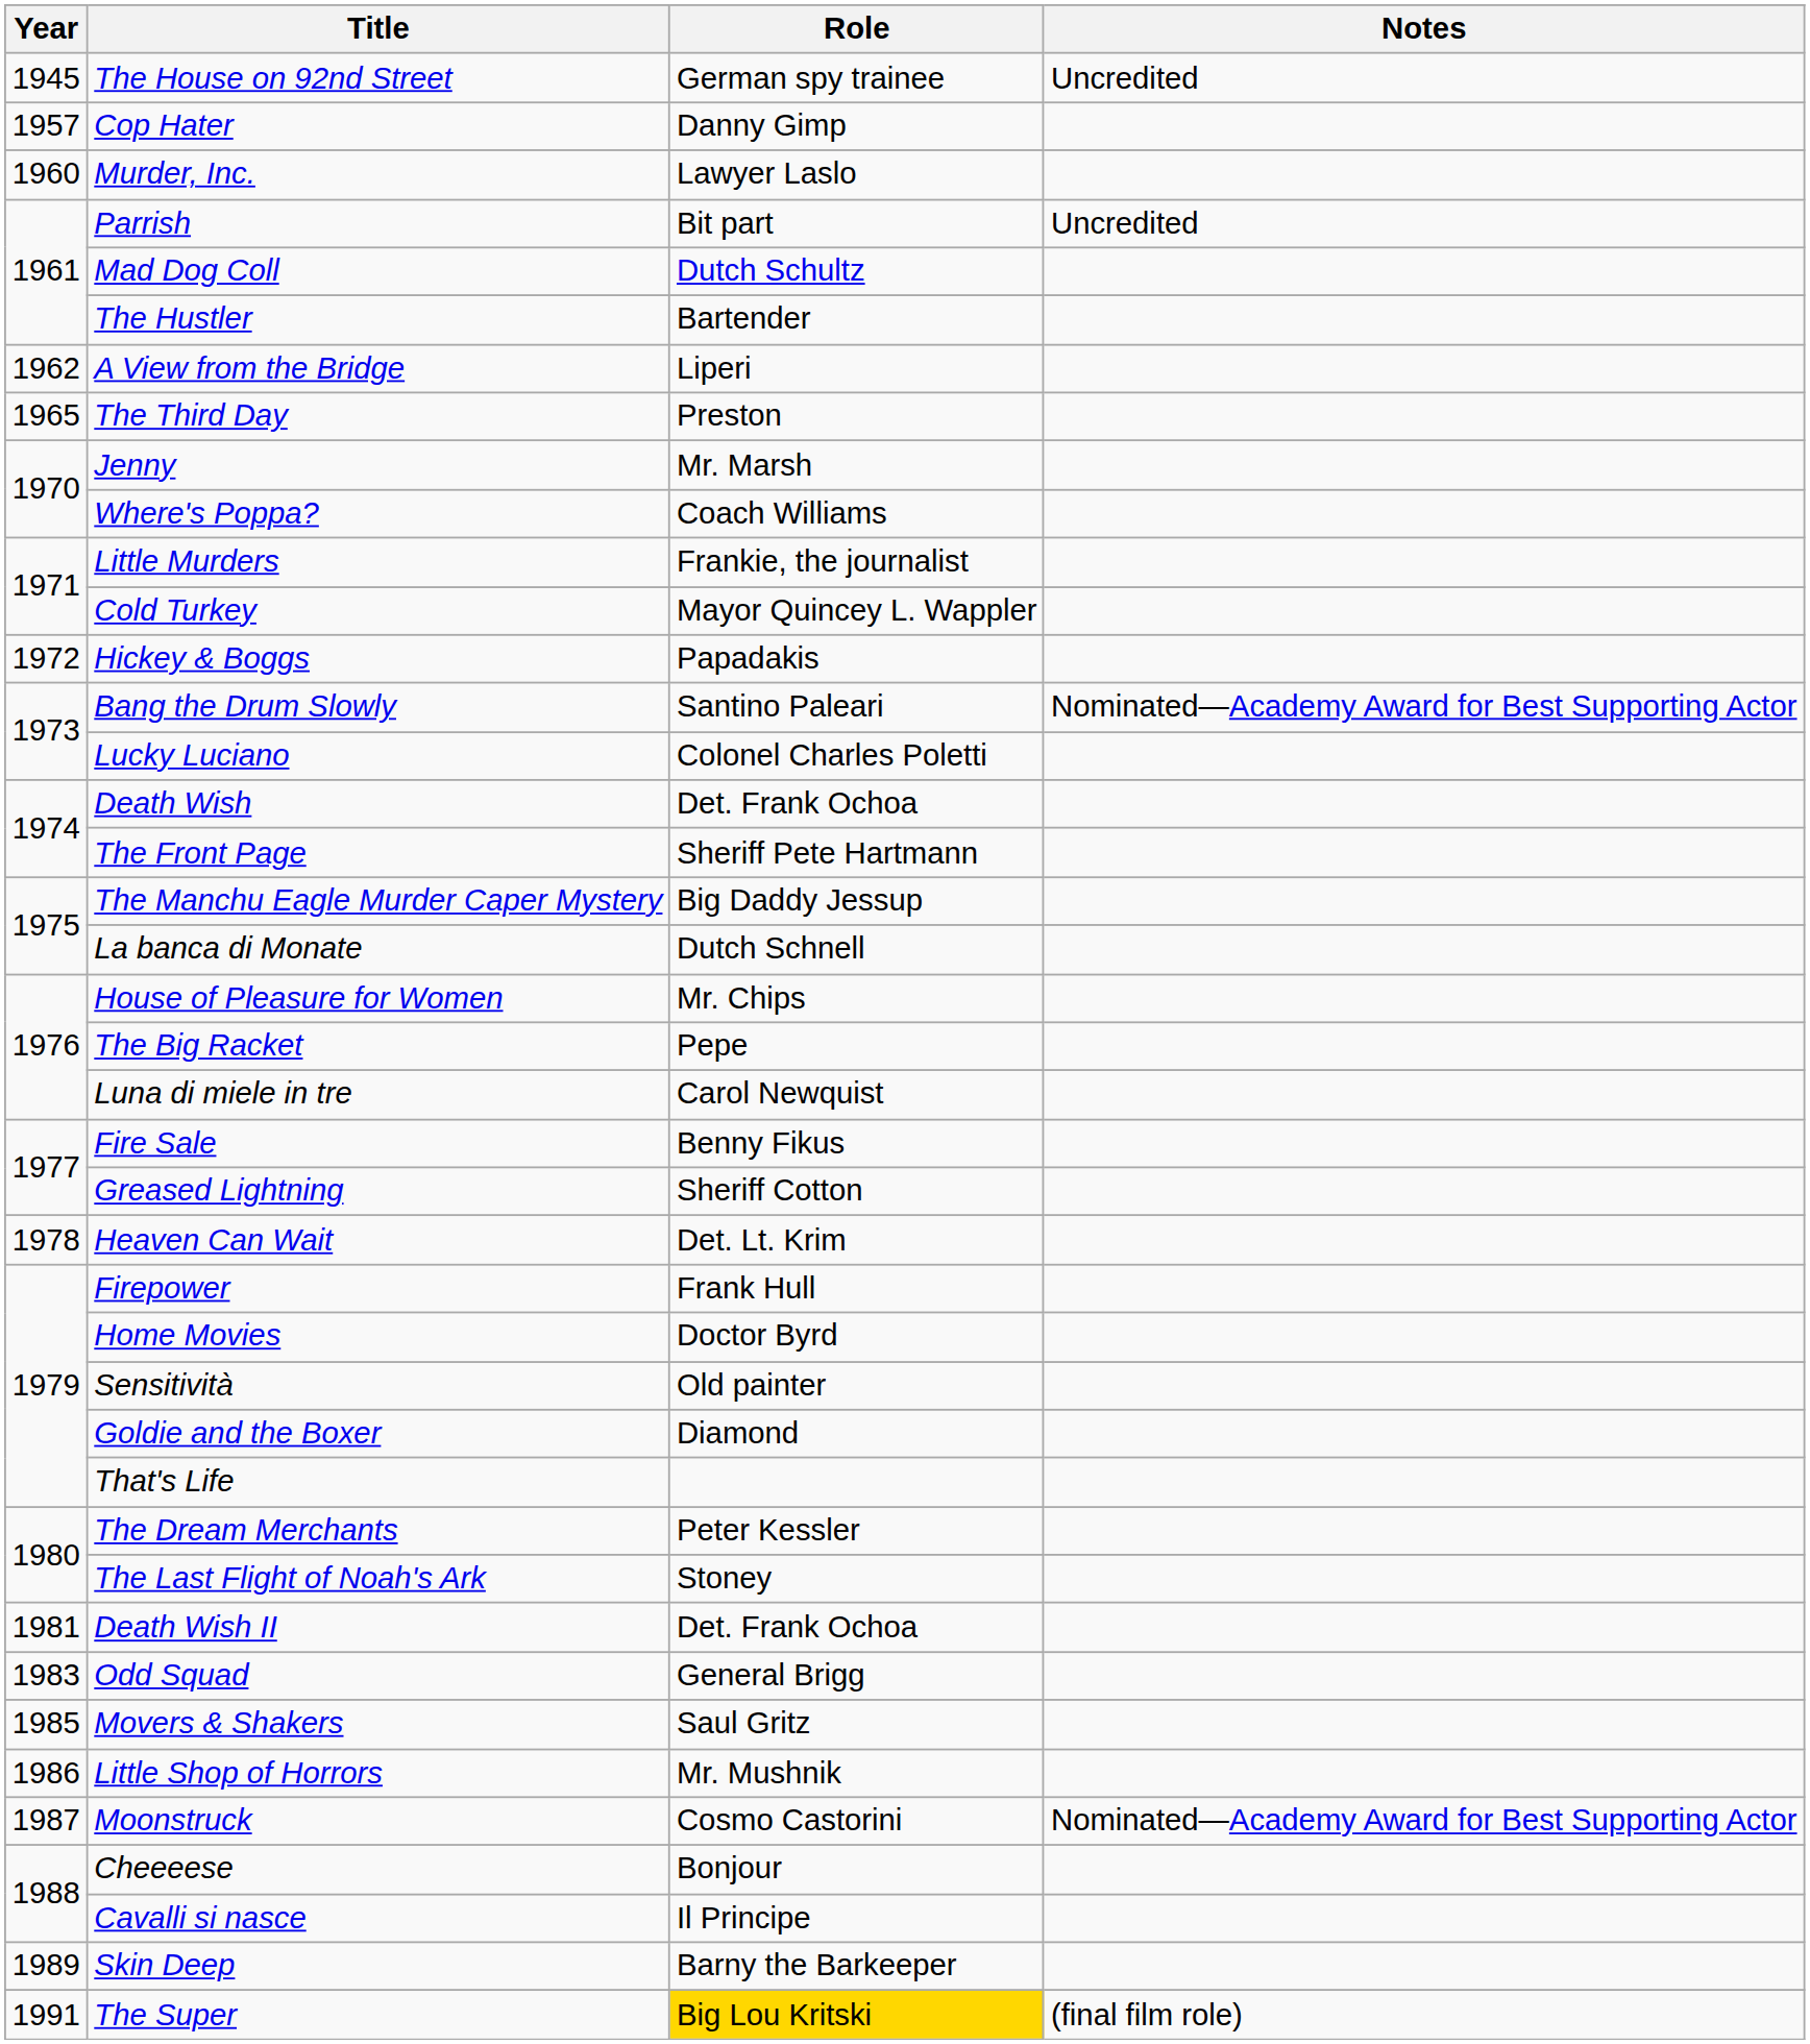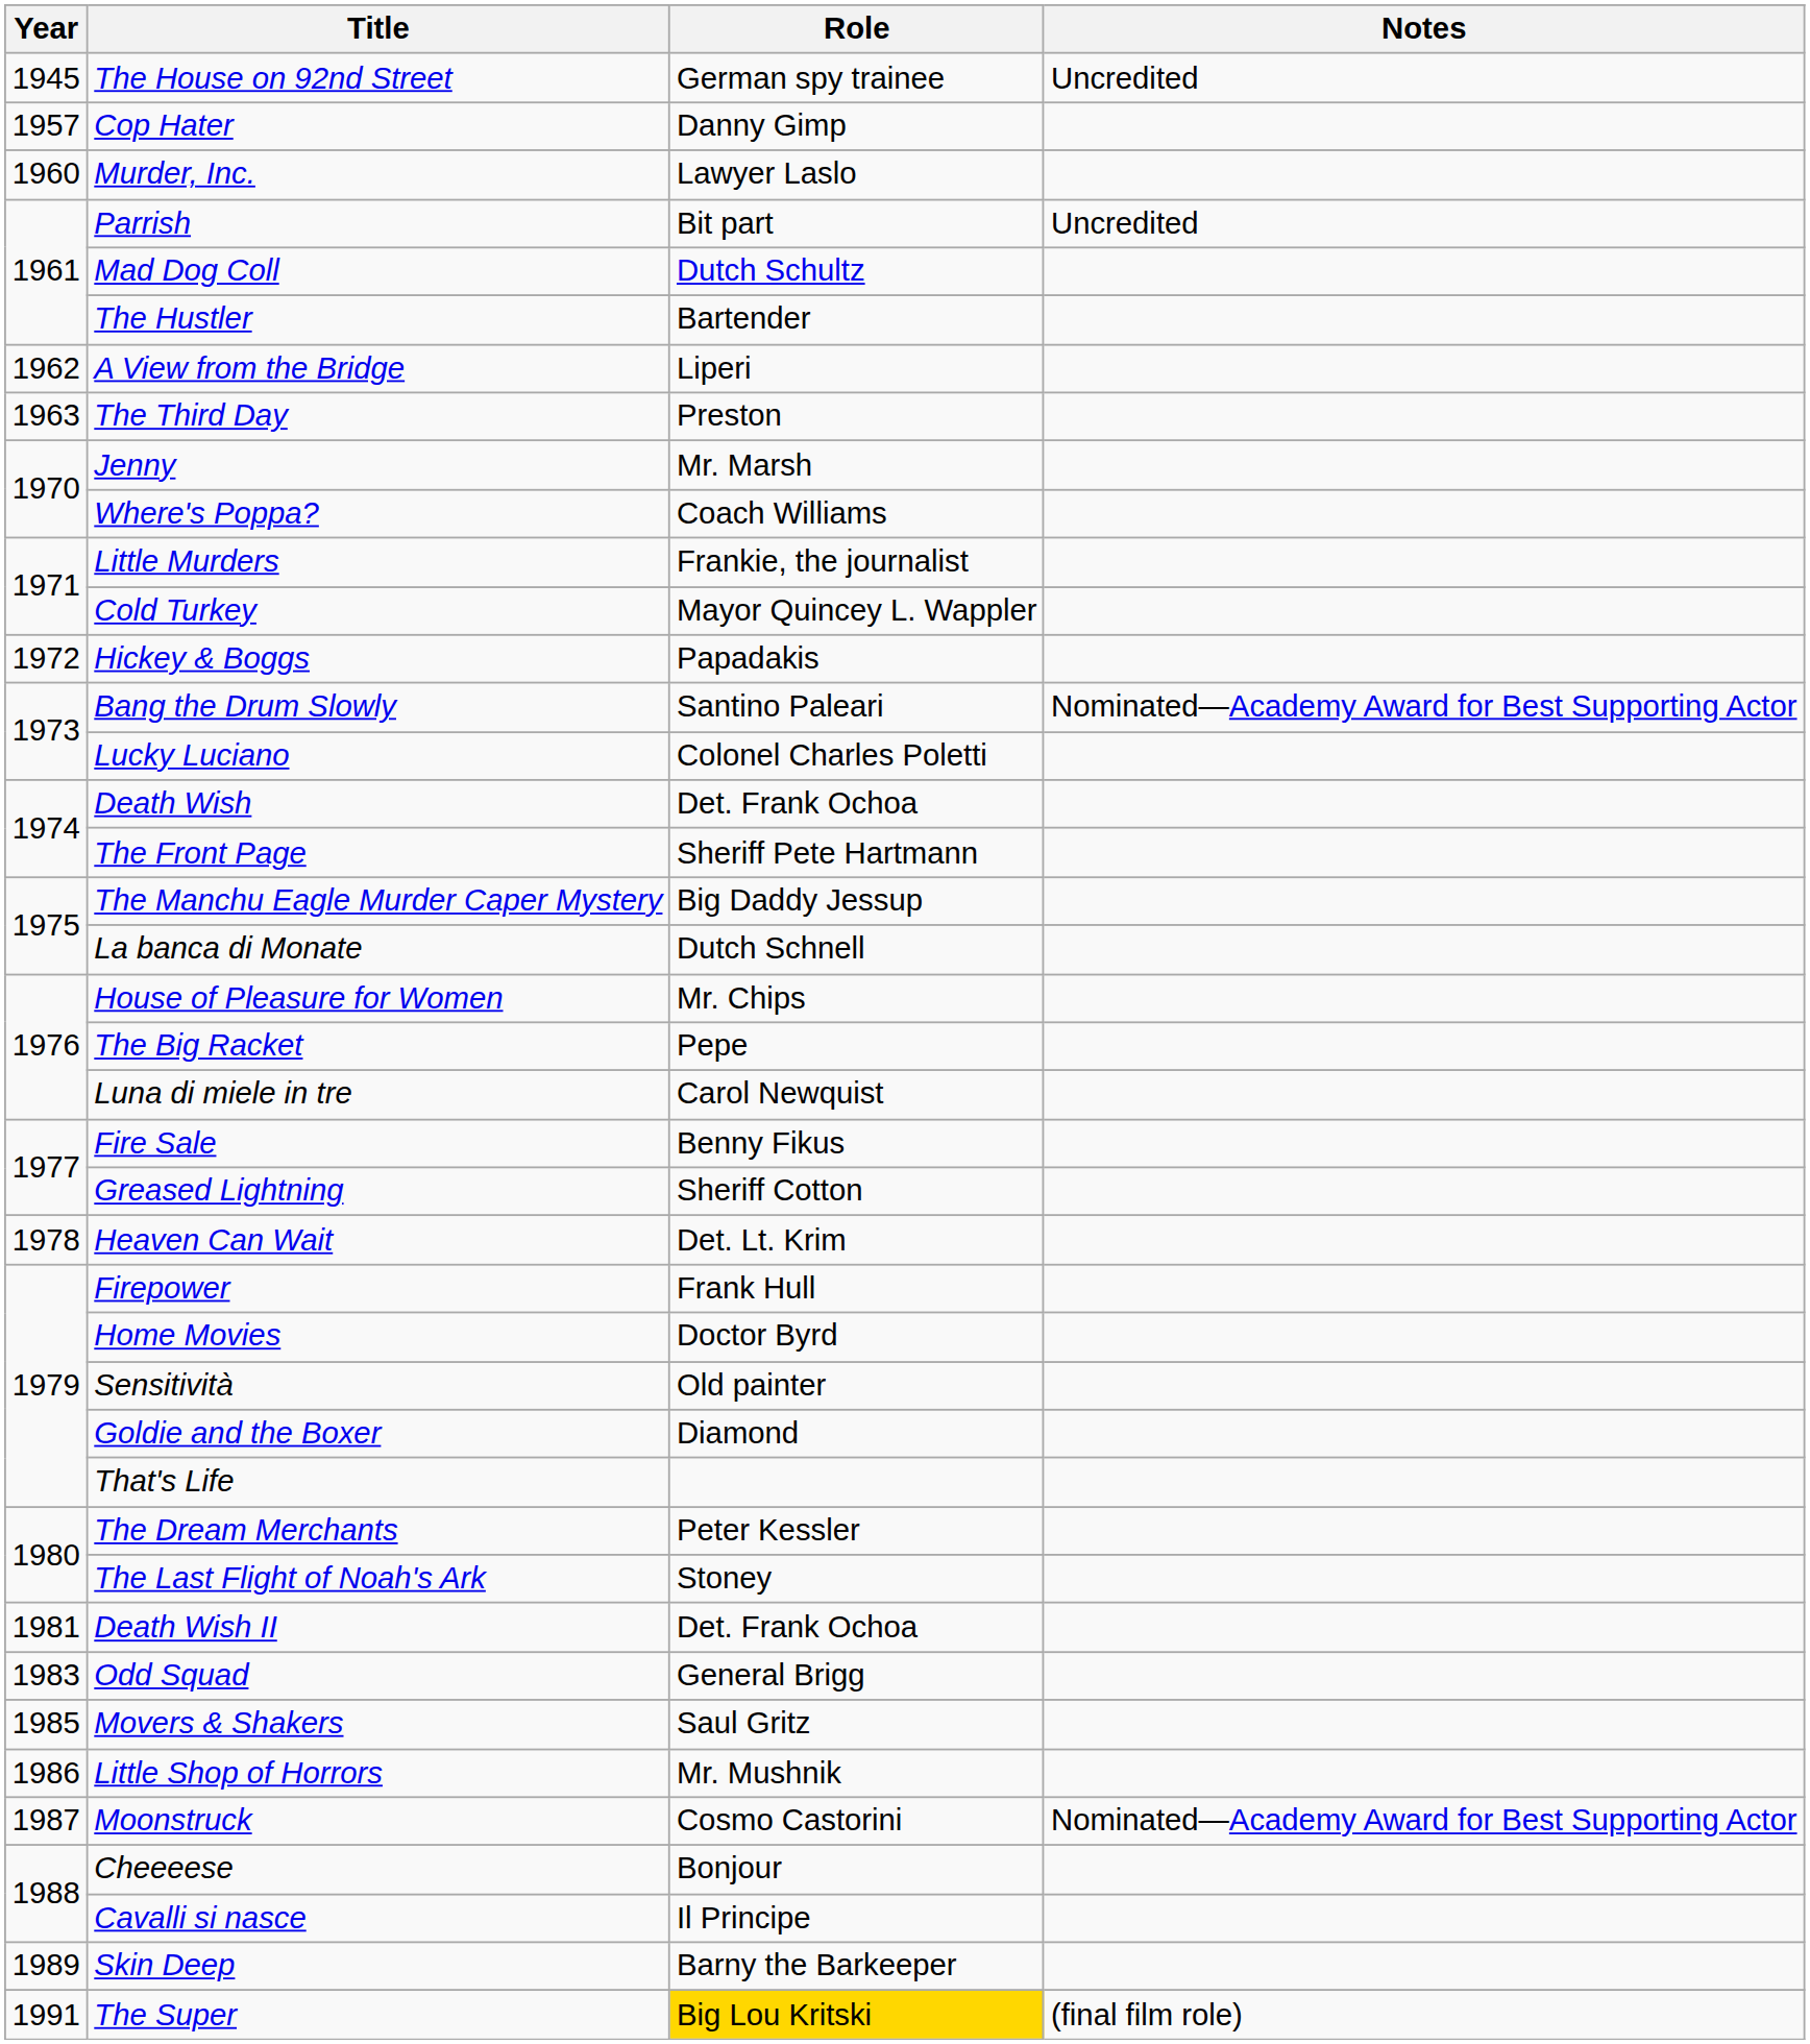 <table class="wikitable">
 <tr>
 <th>Year</th>
 <th>Title</th>
 <th>Role</th>
 <th>Notes</th>
 </tr>
 <tr>
 <td>1945</td>
 <td><em><a href='#'>The House on 92nd Street</a></em></td>
 <td>German spy trainee</td>
 <td>Uncredited</td>
 </tr>
 <tr>
 <td>1957</td>
 <td><em><a href='#'>Cop Hater</a></em></td>
 <td>Danny Gimp</td>
 <td></td>
 </tr>
 <tr>
 <td>1960</td>
 <td><em><a href='#'>Murder, Inc.</a></em></td>
 <td>Lawyer Laslo</td>
 <td></td>
 </tr>
 <tr>
 <td rowspan=3>1961</td>
 <td><em><a href='#'>Parrish</a></em></td>
 <td>Bit part</td>
 <td>Uncredited</td>
 </tr>
 <tr>
 <td><em><a href='#'>Mad Dog Coll</a></em></td>
 <td><a href='#'>Dutch Schultz</a></td>
 <td></td>
 </tr>
 <tr>
 <td><em><a href='#'>The Hustler</a></em></td>
 <td>Bartender</td>
 <td></td>
 </tr>
 <tr>
 <td>1962</td>
 <td><em><a href='#'>A View from the Bridge</a></em></td>
 <td>Liperi</td>
 <td></td>
 </tr>
 <tr>
-<td>1965</td>
+<td>1963</td>
 <td><em><a href='#'>The Third Day</a></em></td>
 <td>Preston</td>
 <td></td>
 </tr>
 <tr>
 <td rowspan=2>1970</td>
 <td><em><a href='#'>Jenny</a></em></td>
 <td>Mr. Marsh</td>
 <td></td>
 </tr>
 <tr>
 <td><em><a href='#'>Where's Poppa?</a></em></td>
 <td>Coach Williams</td>
 <td></td>
 </tr>
 <tr>
 <td rowspan=2>1971</td>
 <td><em><a href='#'>Little Murders</a></em></td>
 <td>Frankie, the journalist</td>
 <td></td>
 </tr>
 <tr>
 <td><em><a href='#'>Cold Turkey</a></em></td>
 <td>Mayor Quincey L. Wappler</td>
 <td></td>
 </tr>
 <tr>
 <td>1972</td>
 <td><em><a href='#'>Hickey & Boggs</a></em></td>
 <td>Papadakis</td>
 <td></td>
 </tr>
 <tr>
 <td rowspan=2>1973</td>
 <td><em><a href='#'>Bang the Drum Slowly</a></em></td>
 <td>Santino Paleari</td>
 <td>Nominated—<a href='#'>Academy Award for Best Supporting Actor</a></td>
 </tr>
 <tr>
 <td><em><a href='#'>Lucky Luciano</a></em></td>
 <td>Colonel Charles Poletti</td>
 <td></td>
 </tr>
 <tr>
 <td rowspan=2>1974</td>
 <td><em><a href='#'>Death Wish</a></em></td>
 <td>Det. Frank Ochoa</td>
 <td></td>
 </tr>
 <tr>
 <td><em><a href='#'>The Front Page</a></em></td>
 <td>Sheriff Pete Hartmann</td>
 <td></td>
 </tr>
 <tr>
 <td rowspan=2>1975</td>
 <td><em><a href='#'>The Manchu Eagle Murder Caper Mystery</a></em></td>
 <td>Big Daddy Jessup</td>
 <td></td>
 </tr>
 <tr>
 <td><em>La banca di Monate</em></td>
 <td>Dutch Schnell</td>
 <td></td>
 </tr>
 <tr>
 <td rowspan=3>1976</td>
 <td><em><a href='#'>House of Pleasure for Women</a></em></td>
 <td>Mr. Chips</td>
 <td></td>
 </tr>
 <tr>
 <td><em><a href='#'>The Big Racket</a></em></td>
 <td>Pepe</td>
 <td></td>
 </tr>
 <tr>
 <td><em>Luna di miele in tre</em></td>
 <td>Carol Newquist</td>
 <td></td>
 </tr>
 <tr>
 <td rowspan=2>1977</td>
 <td><em><a href='#'>Fire Sale</a></em></td>
 <td>Benny Fikus</td>
 <td></td>
 </tr>
 <tr>
 <td><em><a href='#'>Greased Lightning</a></em></td>
 <td>Sheriff Cotton</td>
 <td></td>
 </tr>
 <tr>
 <td>1978</td>
 <td><em><a href='#'>Heaven Can Wait</a></em></td>
 <td>Det. Lt. Krim</td>
 <td></td>
 </tr>
 <tr>
 <td rowspan=5>1979</td>
 <td><em><a href='#'>Firepower</a></em></td>
 <td>Frank Hull</td>
 <td></td>
 </tr>
 <tr>
 <td><em><a href='#'>Home Movies</a></em></td>
 <td>Doctor Byrd</td>
 <td></td>
 </tr>
 <tr>
 <td><em>Sensitività</em></td>
 <td>Old painter</td>
 <td></td>
 </tr>
 <tr>
 <td><em><a href='#'>Goldie and the Boxer</a></em></td>
 <td>Diamond</td>
 <td></td>
 </tr>
 <tr>
 <td><em>That's Life</em></td>
 <td></td>
 <td></td>
 </tr>
 <tr>
 <td rowspan=2>1980</td>
 <td><em><a href='#'>The Dream Merchants</a></em></td>
 <td>Peter Kessler</td>
 <td></td>
 </tr>
 <tr>
 <td><em><a href='#'>The Last Flight of Noah's Ark</a></em></td>
 <td>Stoney</td>
 <td></td>
 </tr>
 <tr>
 <td>1981</td>
 <td><em><a href='#'>Death Wish II</a></em></td>
 <td>Det. Frank Ochoa</td>
 <td></td>
 </tr>
 <tr>
 <td>1983</td>
 <td><em><a href='#'>Odd Squad</a></em></td>
 <td>General Brigg</td>
 <td></td>
 </tr>
 <tr>
 <td>1985</td>
 <td><em><a href='#'>Movers & Shakers</a></em></td>
 <td>Saul Gritz</td>
 <td></td>
 </tr>
 <tr>
 <td>1986</td>
 <td><em><a href='#'>Little Shop of Horrors</a></em></td>
 <td>Mr. Mushnik</td>
 <td></td>
 </tr>
 <tr>
 <td>1987</td>
 <td><em><a href='#'>Moonstruck</a></em></td>
 <td>Cosmo Castorini</td>
 <td>Nominated—<a href='#'>Academy Award for Best Supporting Actor</a></td>
 </tr>
 <tr>
 <td rowspan=2>1988</td>
 <td><em>Cheeeese</em></td>
 <td>Bonjour</td>
 <td></td>
 </tr>
 <tr>
 <td><em><a href='#'>Cavalli si nasce</a></em></td>
 <td>Il Principe</td>
 <td></td>
 </tr>
 <tr>
 <td>1989</td>
 <td><em><a href='#'>Skin Deep</a></em></td>
 <td>Barny the Barkeeper</td>
 <td></td>
 </tr>
 <tr>
 <td>1991</td>
 <td><em><a href='#'>The Super</a></em></td>
 <td style="background: gold;">Big Lou Kritski</td>
 <td>(final film role)</td>
 </tr>
 </table>
